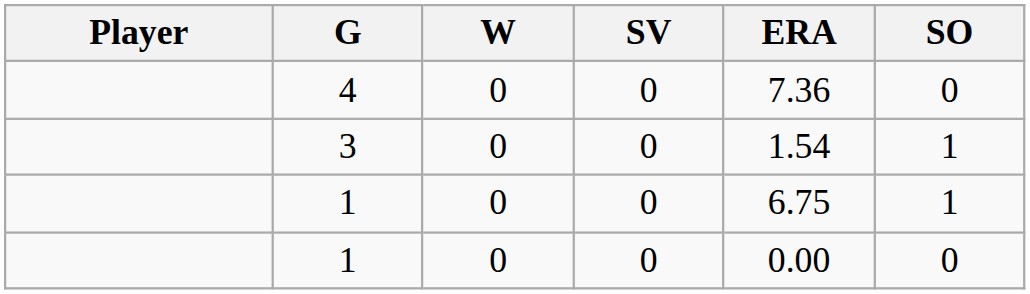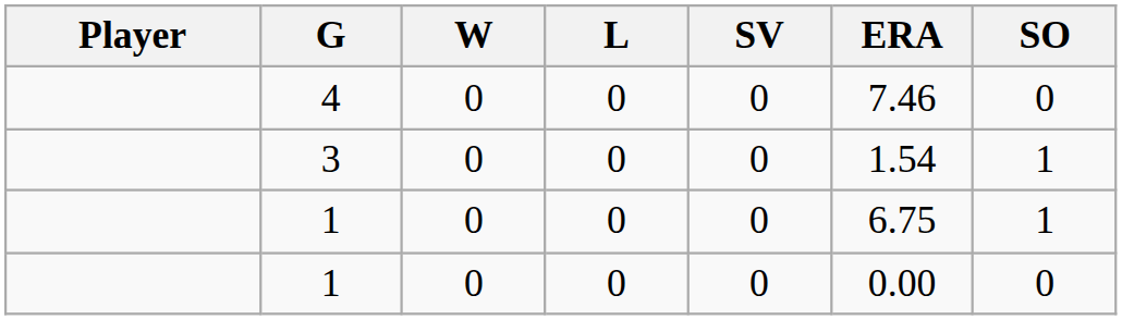 <table class="wikitable sortable">
 <tr>
 <th bgcolor="#DDDDFF" width="16%">Player</th>
 <th bgcolor="#DDDDFF" width="9%">G</th>
 <th bgcolor="#DDDDFF" width="9%">W</th>
+<th bgcolor="#DDDDFF" width="9%">L</th>
 <th bgcolor="#DDDDFF" width="9%">SV</th>
 <th bgcolor="#DDDDFF" width="9%">ERA</th>
 <th bgcolor="#DDDDFF" width="9%">SO</th>
 </tr>
 <tr align="center">
 <td></td>
 <td>4</td>
 <td>0</td>
 <td>0</td>
-<td>7.36</td>
+<td>0</td>
+<td>7.46</td>
 <td>0</td>
 </tr>
 <tr align="center">
 <td></td>
 <td>3</td>
+<td>0</td>
 <td>0</td>
 <td>0</td>
 <td>1.54</td>
 <td>1</td>
 </tr>
 <tr align="center">
 <td></td>
 <td>1</td>
 <td>0</td>
 <td>0</td>
+<td>0</td>
 <td>6.75</td>
 <td>1</td>
 </tr>
 <tr align="center">
 <td></td>
 <td>1</td>
 <td>0</td>
 <td>0</td>
+<td>0</td>
 <td>0.00</td>
 <td>0</td>
 </tr>
 </table>
